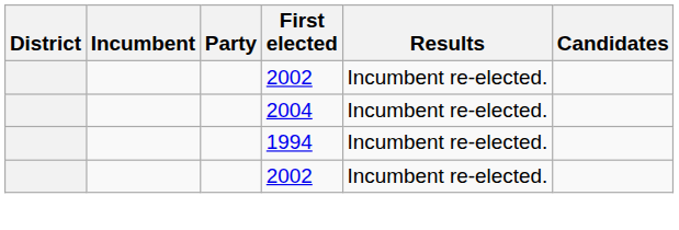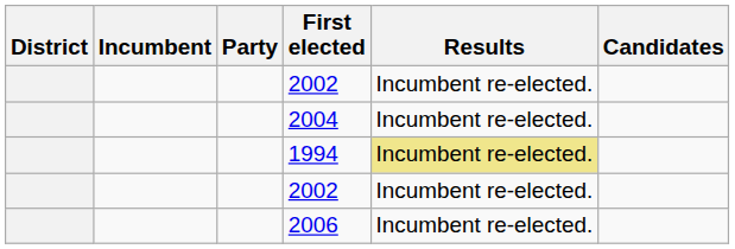 <table class="wikitable sortable">
 <tr valign=bottom>
 <th>District</th>
 <th>Incumbent</th>
 <th>Party</th>
 <th>First<br>elected</th>
 <th>Results</th>
 <th>Candidates</th>
 </tr>
 <tr>
 <th></th>
 <td></td>
 <td></td>
 <td><a href='#'>2002</a></td>
 <td>Incumbent re-elected.</td>
 <td nowrap></td>
 </tr>
 <tr>
 <th></th>
 <td></td>
 <td></td>
 <td><a href='#'>2004</a></td>
 <td>Incumbent re-elected.</td>
 <td nowrap></td>
 </tr>
 <tr>
 <th></th>
 <td></td>
 <td></td>
 <td><a href='#'>1994</a></td>
-<td>Incumbent re-elected.</td>
+<td style="background: khaki;">Incumbent re-elected.</td>
 <td nowrap></td>
 </tr>
 <tr>
 <th></th>
 <td></td>
 <td></td>
 <td><a href='#'>2002</a></td>
 <td>Incumbent re-elected.</td>
 <td nowrap></td>
 </tr>
+<tr>
+<th></th>
+<td></td>
+<td></td>
+<td><a href='#'>2006</a></td>
+<td>Incumbent re-elected.</td>
+<td nowrap></td>
+</tr>
 </table>
